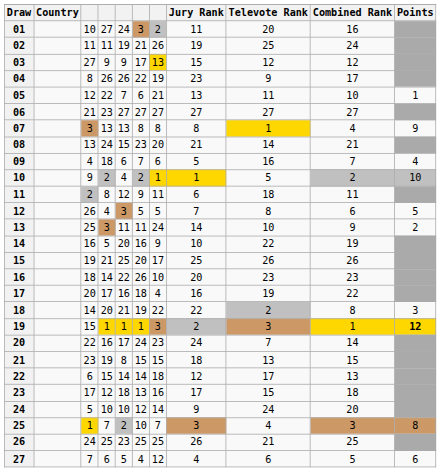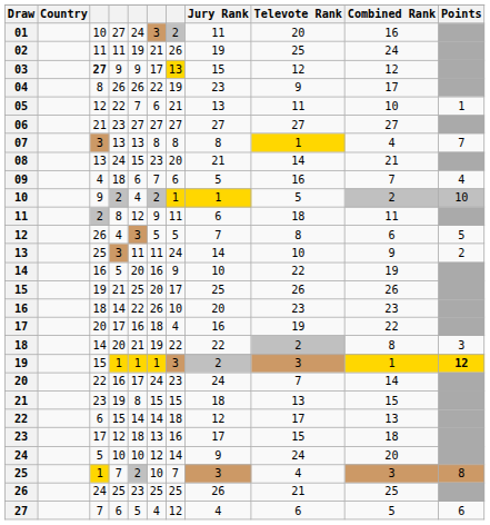 <table class="sortable wikitable collapsible plainrowheaders" style="text-align:center;">
 <tr>
 </tr>
 <tr>
 <th scope="col">Draw</th>
 <th scope="col">Country</th>
 <th scope="col"><small></small></th>
 <th scope="col"><small></small></th>
 <th scope="col"><small></small></th>
 <th scope="col"><small></small></th>
 <th scope="col"><small></small></th>
 <th scope="col">Jury Rank</th>
 <th scope="col">Televote Rank</th>
 <th scope="col">Combined Rank</th>
 <th scope="col">Points</th>
 </tr>
 <tr>
 <th scope="row" style="text-align:center;">01</th>
 <td style="text-align:left;"></td>
 <td>10</td>
 <td>27</td>
 <td>24</td>
 <td style="background:#CC9966;">3</td>
 <td style="background:silver;">2</td>
 <td>11</td>
 <td>20</td>
 <td>16</td>
 <td style="background:#AAAAAA;"></td>
 </tr>
 <tr>
 <th scope="row" style="text-align:center;">02</th>
 <td style="text-align:left;"></td>
 <td>11</td>
 <td>11</td>
 <td>19</td>
 <td>21</td>
 <td>26</td>
 <td>19</td>
 <td>25</td>
 <td>24</td>
 <td style="background:#AAAAAA;"></td>
 </tr>
 <tr>
 <th scope="row" style="text-align:center;">03</th>
 <td style="text-align:left;"></td>
-<td>27</td>
+<td><strong>27</strong></td>
 <td>9</td>
 <td>9</td>
 <td>17</td>
 <td style="background: gold;">13</td>
 <td>15</td>
 <td>12</td>
 <td>12</td>
 <td style="background:#AAAAAA;"></td>
 </tr>
 <tr>
 <th scope="row" style="text-align:center;">04</th>
 <td style="text-align:left;"></td>
 <td>8</td>
 <td>26</td>
 <td>26</td>
 <td>22</td>
 <td>19</td>
 <td>23</td>
 <td>9</td>
 <td>17</td>
 <td style="background:#AAAAAA;"></td>
 </tr>
 <tr>
 <th scope="row" style="text-align:center;">05</th>
 <td style="text-align:left;"></td>
 <td>12</td>
 <td>22</td>
 <td>7</td>
 <td>6</td>
 <td>21</td>
 <td>13</td>
 <td>11</td>
 <td>10</td>
 <td>1</td>
 </tr>
 <tr>
 <th scope="row" style="text-align:center;">06</th>
 <td style="text-align:left;"></td>
 <td>21</td>
 <td>23</td>
 <td>27</td>
 <td>27</td>
 <td>27</td>
 <td>27</td>
 <td>27</td>
 <td>27</td>
 <td style="background:#AAAAAA;"></td>
 </tr>
 <tr>
 <th scope="row" style="text-align:center;">07</th>
 <td style="text-align:left;"></td>
 <td style="background:#CC9966;">3</td>
 <td>13</td>
 <td>13</td>
 <td>8</td>
 <td>8</td>
 <td>8</td>
 <td style="background:gold;">1</td>
 <td>4</td>
-<td>9</td>
+<td>7</td>
 </tr>
 <tr>
 <th scope="row" style="text-align:center;">08</th>
 <td style="text-align:left;"></td>
 <td>13</td>
 <td>24</td>
 <td>15</td>
 <td>23</td>
 <td>20</td>
 <td>21</td>
 <td>14</td>
 <td>21</td>
 <td style="background:#AAAAAA;"></td>
 </tr>
 <tr>
 <th scope="row" style="text-align:center;">09</th>
 <td style="text-align:left;"></td>
 <td>4</td>
 <td>18</td>
 <td>6</td>
 <td>7</td>
 <td>6</td>
 <td>5</td>
 <td>16</td>
 <td>7</td>
 <td>4</td>
 </tr>
 <tr>
 <th scope="row" style="text-align:center;">10</th>
 <td style="text-align:left;"></td>
 <td>9</td>
 <td style="background:silver;">2</td>
 <td>4</td>
 <td style="background:silver;">2</td>
 <td style="background:gold;">1</td>
 <td style="background:gold;">1</td>
 <td>5</td>
 <td style="background:silver;">2</td>
 <td style="background:silver;">10</td>
 </tr>
 <tr>
 <th scope="row" style="text-align:center;">11</th>
 <td style="text-align:left;"></td>
 <td style="background:silver;">2</td>
 <td>8</td>
 <td>12</td>
 <td>9</td>
 <td>11</td>
 <td>6</td>
 <td>18</td>
 <td>11</td>
 <td style="background:#AAAAAA;"></td>
 </tr>
 <tr>
 <th scope="row" style="text-align:center;">12</th>
 <td style="text-align:left;"></td>
 <td>26</td>
 <td>4</td>
 <td style="background:#CC9966;">3</td>
 <td>5</td>
 <td>5</td>
 <td>7</td>
 <td>8</td>
 <td>6</td>
 <td>5</td>
 </tr>
 <tr>
 <th scope="row" style="text-align:center;">13</th>
 <td style="text-align:left;"></td>
 <td>25</td>
 <td style="background:#CC9966;">3</td>
 <td>11</td>
 <td>11</td>
 <td>24</td>
 <td>14</td>
 <td>10</td>
 <td>9</td>
 <td>2</td>
 </tr>
 <tr>
 <th scope="row" style="text-align:center;">14</th>
 <td style="text-align:left;"></td>
 <td>16</td>
 <td>5</td>
 <td>20</td>
 <td>16</td>
 <td>9</td>
 <td>10</td>
 <td>22</td>
 <td>19</td>
 <td style="background:#AAAAAA;"></td>
 </tr>
 <tr>
 <th scope="row" style="text-align:center;">15</th>
 <td style="text-align:left;"></td>
 <td>19</td>
 <td>21</td>
 <td>25</td>
 <td>20</td>
 <td>17</td>
 <td>25</td>
 <td>26</td>
 <td>26</td>
 <td style="background:#AAAAAA;"></td>
 </tr>
 <tr>
 <th scope="row" style="text-align:center;">16</th>
 <td style="text-align:left;"></td>
 <td>18</td>
 <td>14</td>
 <td>22</td>
 <td>26</td>
 <td>10</td>
 <td>20</td>
 <td>23</td>
 <td>23</td>
 <td style="background:#AAAAAA;"></td>
 </tr>
 <tr>
 <th scope="row" style="text-align:center;">17</th>
 <td style="text-align:left;"></td>
 <td>20</td>
 <td>17</td>
 <td>16</td>
 <td>18</td>
 <td>4</td>
 <td>16</td>
 <td>19</td>
 <td>22</td>
 <td style="background:#AAAAAA;"></td>
 </tr>
 <tr>
 <th scope="row" style="text-align:center;">18</th>
 <td style="text-align:left;"></td>
 <td>14</td>
 <td>20</td>
 <td>21</td>
 <td>19</td>
 <td>22</td>
 <td>22</td>
 <td style="background:silver;">2</td>
 <td>8</td>
 <td>3</td>
 </tr>
 <tr>
 <th scope="row" style="text-align:center;">19</th>
 <td style="text-align:left;"></td>
 <td>15</td>
 <td style="background:gold;">1</td>
 <td style="background:gold;">1</td>
 <td style="background:gold;">1</td>
 <td style="background:#CC9966;">3</td>
 <td style="background:silver;">2</td>
 <td style="background:#CC9966;">3</td>
 <td style="background:gold;">1</td>
 <td style="background:gold;"><strong>12</strong></td>
 </tr>
 <tr>
 <th scope="row" style="text-align:center;">20</th>
 <td style="text-align:left;"></td>
 <td>22</td>
 <td>16</td>
 <td>17</td>
 <td>24</td>
 <td>23</td>
 <td>24</td>
 <td>7</td>
 <td>14</td>
 <td style="background:#AAAAAA;"></td>
 </tr>
 <tr>
 <th scope="row" style="text-align:center;">21</th>
 <td style="text-align:left;"></td>
 <td>23</td>
 <td>19</td>
 <td>8</td>
 <td>15</td>
 <td>15</td>
 <td>18</td>
 <td>13</td>
 <td>15</td>
 <td style="background:#AAAAAA;"></td>
 </tr>
 <tr>
 <th scope="row" style="text-align:center;">22</th>
 <td style="text-align:left;"></td>
 <td>6</td>
 <td>15</td>
 <td>14</td>
 <td>14</td>
 <td>18</td>
 <td>12</td>
 <td>17</td>
 <td>13</td>
 <td style="background:#AAAAAA;"></td>
 </tr>
 <tr>
 <th scope="row" style="text-align:center;">23</th>
 <td style="text-align:left;"></td>
 <td>17</td>
 <td>12</td>
 <td>18</td>
 <td>13</td>
 <td>16</td>
 <td>17</td>
 <td>15</td>
 <td>18</td>
 <td style="background:#AAAAAA;"></td>
 </tr>
 <tr>
 <th scope="row" style="text-align:center;">24</th>
 <td style="text-align:left;"></td>
 <td>5</td>
 <td>10</td>
 <td>10</td>
 <td>12</td>
 <td>14</td>
 <td>9</td>
 <td>24</td>
 <td>20</td>
 <td style="background:#AAAAAA;"></td>
 </tr>
 <tr>
 <th scope="row" style="text-align:center;">25</th>
 <td style="text-align:left;"></td>
 <td style="background:gold;">1</td>
 <td>7</td>
 <td style="background:silver;">2</td>
 <td>10</td>
 <td>7</td>
 <td style="background:#CC9966;">3</td>
 <td>4</td>
 <td style="background:#CC9966;">3</td>
 <td style="background:#CC9966;">8</td>
 </tr>
 <tr>
 <th scope="row" style="text-align:center;">26</th>
 <td style="text-align:left;"></td>
 <td>24</td>
 <td>25</td>
 <td>23</td>
 <td>25</td>
 <td>25</td>
 <td>26</td>
 <td>21</td>
 <td>25</td>
 <td style="background:#AAAAAA;"></td>
 </tr>
 <tr>
 <th scope="row" style="text-align:center;">27</th>
 <td style="text-align:left;"></td>
 <td>7</td>
 <td>6</td>
 <td>5</td>
 <td>4</td>
 <td>12</td>
 <td>4</td>
 <td>6</td>
 <td>5</td>
 <td>6</td>
 </tr>
 </table>
